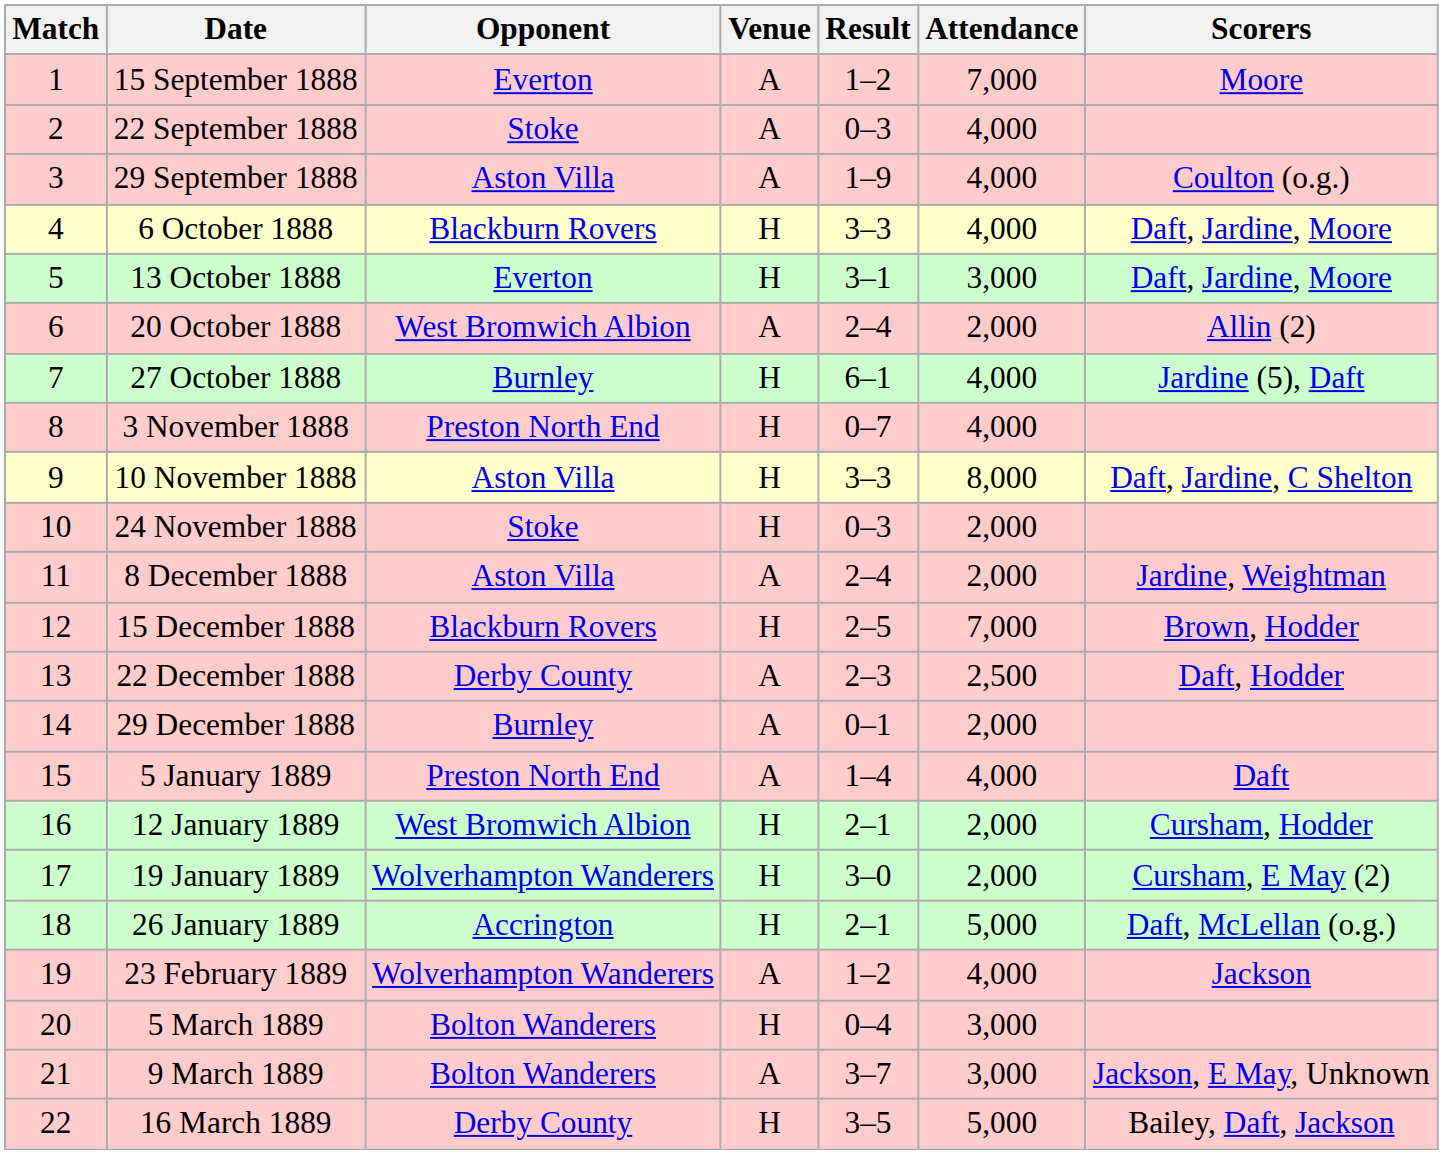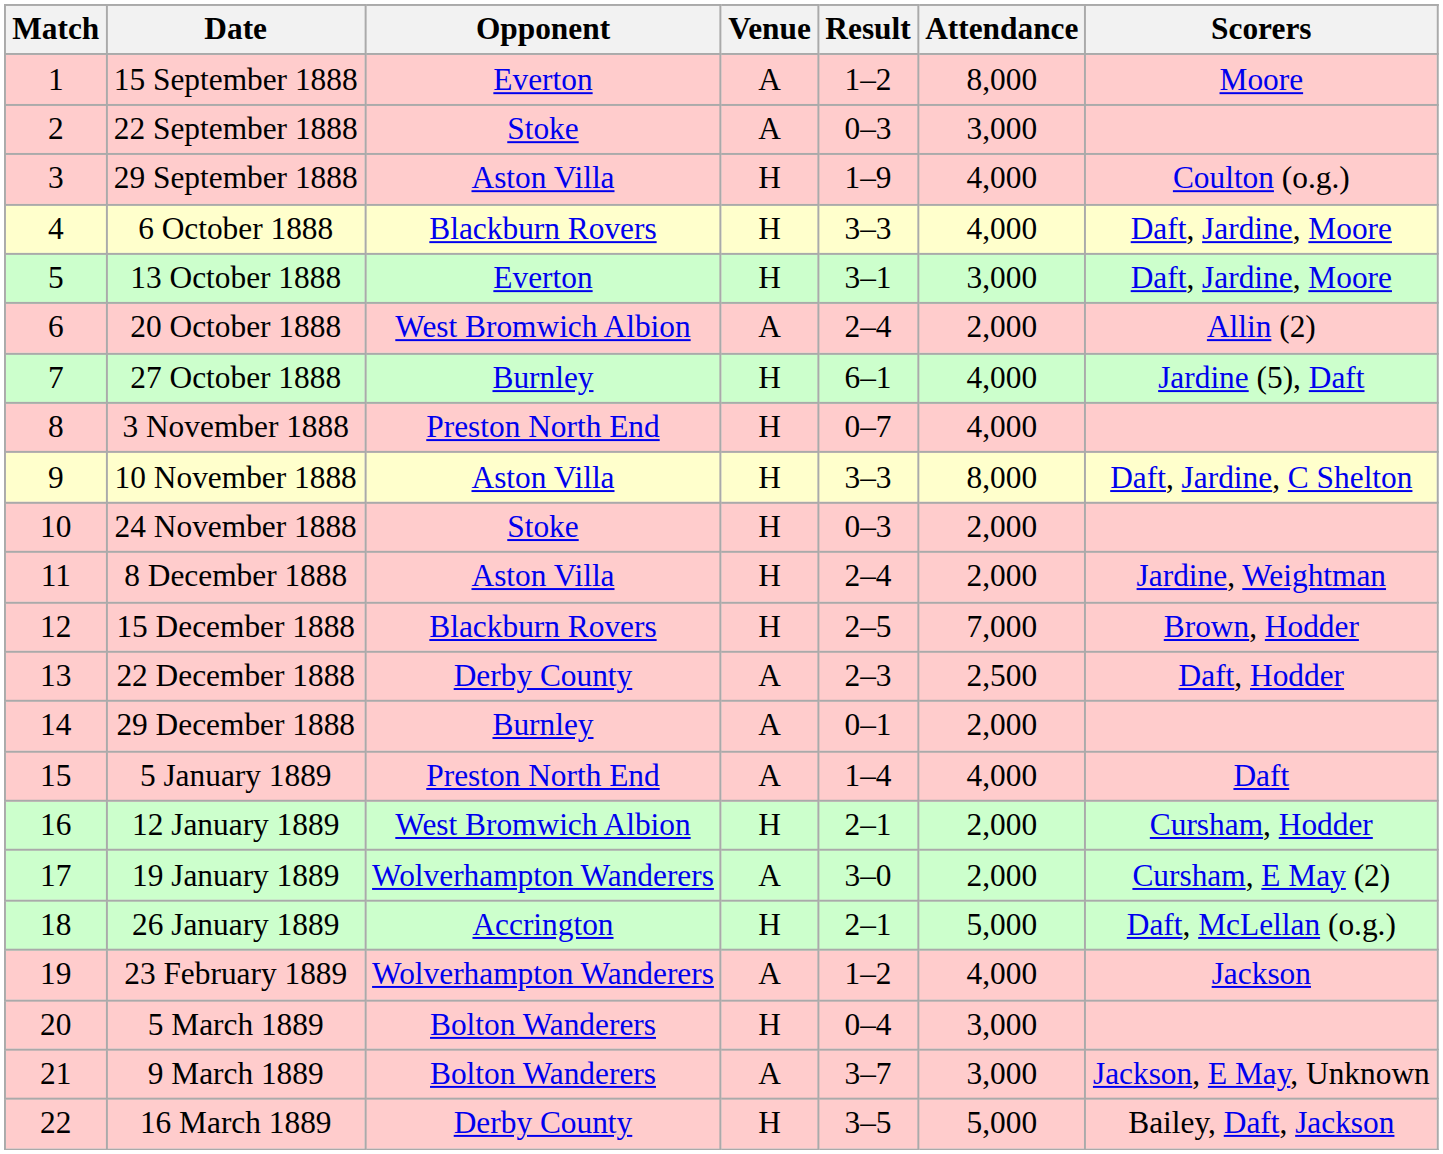 <table class="wikitable" style="font-size:100%; text-align:center">
 <tr>
 <th>Match</th>
 <th>Date</th>
 <th>Opponent</th>
 <th>Venue</th>
 <th>Result</th>
 <th>Attendance</th>
 <th>Scorers</th>
 </tr>
 <tr style="background-color: #FFCCCC;">
 <td>1</td>
 <td>15 September 1888</td>
 <td><a href='#'>Everton</a></td>
 <td>A</td>
 <td>1–2</td>
-<td>7,000</td>
+<td>8,000</td>
 <td><a href='#'>Moore</a></td>
 </tr>
 <tr style="background-color: #FFCCCC;">
 <td>2</td>
 <td>22 September 1888</td>
 <td><a href='#'>Stoke</a></td>
 <td>A</td>
 <td>0–3</td>
-<td>4,000</td>
+<td>3,000</td>
 <td></td>
 </tr>
 <tr style="background-color: #FFCCCC;">
 <td>3</td>
 <td>29 September 1888</td>
 <td><a href='#'>Aston Villa</a></td>
-<td>A</td>
+<td>H</td>
 <td>1–9</td>
 <td>4,000</td>
 <td><a href='#'>Coulton</a> (o.g.)</td>
 </tr>
 <tr style="background-color: #FFFFCC;">
 <td>4</td>
 <td>6 October 1888</td>
 <td><a href='#'>Blackburn Rovers</a></td>
 <td>H</td>
 <td>3–3</td>
 <td>4,000</td>
 <td><a href='#'>Daft</a>, <a href='#'>Jardine</a>, <a href='#'>Moore</a></td>
 </tr>
 <tr style="background-color: #CCFFCC;">
 <td>5</td>
 <td>13 October 1888</td>
 <td><a href='#'>Everton</a></td>
 <td>H</td>
 <td>3–1</td>
 <td>3,000</td>
 <td><a href='#'>Daft</a>, <a href='#'>Jardine</a>, <a href='#'>Moore</a></td>
 </tr>
 <tr style="background-color: #FFCCCC;">
 <td>6</td>
 <td>20 October 1888</td>
 <td><a href='#'>West Bromwich Albion</a></td>
 <td>A</td>
 <td>2–4</td>
 <td>2,000</td>
 <td><a href='#'>Allin</a> (2)</td>
 </tr>
 <tr style="background-color: #CCFFCC;">
 <td>7</td>
 <td>27 October 1888</td>
 <td><a href='#'>Burnley</a></td>
 <td>H</td>
 <td>6–1</td>
 <td>4,000</td>
 <td><a href='#'>Jardine</a> (5), <a href='#'>Daft</a></td>
 </tr>
 <tr style="background-color: #FFCCCC;">
 <td>8</td>
 <td>3 November 1888</td>
 <td><a href='#'>Preston North End</a></td>
 <td>H</td>
 <td>0–7</td>
 <td>4,000</td>
 <td></td>
 </tr>
 <tr style="background-color: #FFFFCC;">
 <td>9</td>
 <td>10 November 1888</td>
 <td><a href='#'>Aston Villa</a></td>
 <td>H</td>
 <td>3–3</td>
 <td>8,000</td>
 <td><a href='#'>Daft</a>, <a href='#'>Jardine</a>, <a href='#'>C Shelton</a></td>
 </tr>
 <tr style="background-color: #FFCCCC;">
 <td>10</td>
 <td>24 November 1888</td>
 <td><a href='#'>Stoke</a></td>
 <td>H</td>
 <td>0–3</td>
 <td>2,000</td>
 <td></td>
 </tr>
 <tr style="background-color: #FFCCCC;">
 <td>11</td>
 <td>8 December 1888</td>
 <td><a href='#'>Aston Villa</a></td>
-<td>A</td>
+<td>H</td>
 <td>2–4</td>
 <td>2,000</td>
 <td><a href='#'>Jardine</a>, <a href='#'>Weightman</a></td>
 </tr>
 <tr style="background-color: #FFCCCC;">
 <td>12</td>
 <td>15 December 1888</td>
 <td><a href='#'>Blackburn Rovers</a></td>
 <td>H</td>
 <td>2–5</td>
 <td>7,000</td>
 <td><a href='#'>Brown</a>, <a href='#'>Hodder</a></td>
 </tr>
 <tr style="background-color: #FFCCCC;">
 <td>13</td>
 <td>22 December 1888</td>
 <td><a href='#'>Derby County</a></td>
 <td>A</td>
 <td>2–3</td>
 <td>2,500</td>
 <td><a href='#'>Daft</a>, <a href='#'>Hodder</a></td>
 </tr>
 <tr style="background-color: #FFCCCC;">
 <td>14</td>
 <td>29 December 1888</td>
 <td><a href='#'>Burnley</a></td>
 <td>A</td>
 <td>0–1</td>
 <td>2,000</td>
 <td></td>
 </tr>
 <tr style="background-color: #FFCCCC;">
 <td>15</td>
 <td>5 January 1889</td>
 <td><a href='#'>Preston North End</a></td>
 <td>A</td>
 <td>1–4</td>
 <td>4,000</td>
 <td><a href='#'>Daft</a></td>
 </tr>
 <tr style="background-color: #CCFFCC;">
 <td>16</td>
 <td>12 January 1889</td>
 <td><a href='#'>West Bromwich Albion</a></td>
 <td>H</td>
 <td>2–1</td>
 <td>2,000</td>
 <td><a href='#'>Cursham</a>, <a href='#'>Hodder</a></td>
 </tr>
 <tr style="background-color: #CCFFCC;">
 <td>17</td>
 <td>19 January 1889</td>
 <td><a href='#'>Wolverhampton Wanderers</a></td>
-<td>H</td>
+<td>A</td>
 <td>3–0</td>
 <td>2,000</td>
 <td><a href='#'>Cursham</a>, <a href='#'>E May</a> (2)</td>
 </tr>
 <tr style="background-color: #CCFFCC;">
 <td>18</td>
 <td>26 January 1889</td>
 <td><a href='#'>Accrington</a></td>
 <td>H</td>
 <td>2–1</td>
 <td>5,000</td>
 <td><a href='#'>Daft</a>, <a href='#'>McLellan</a> (o.g.)</td>
 </tr>
 <tr style="background-color: #FFCCCC;">
 <td>19</td>
 <td>23 February 1889</td>
 <td><a href='#'>Wolverhampton Wanderers</a></td>
 <td>A</td>
 <td>1–2</td>
 <td>4,000</td>
 <td><a href='#'>Jackson</a></td>
 </tr>
 <tr style="background-color: #FFCCCC;">
 <td>20</td>
 <td>5 March 1889</td>
 <td><a href='#'>Bolton Wanderers</a></td>
 <td>H</td>
 <td>0–4</td>
 <td>3,000</td>
 <td></td>
 </tr>
 <tr style="background-color: #FFCCCC;">
 <td>21</td>
 <td>9 March 1889</td>
 <td><a href='#'>Bolton Wanderers</a></td>
 <td>A</td>
 <td>3–7</td>
 <td>3,000</td>
 <td><a href='#'>Jackson</a>, <a href='#'>E May</a>, Unknown</td>
 </tr>
 <tr style="background-color: #FFCCCC;">
 <td>22</td>
 <td>16 March 1889</td>
 <td><a href='#'>Derby County</a></td>
 <td>H</td>
 <td>3–5</td>
 <td>5,000</td>
 <td>Bailey, <a href='#'>Daft</a>, <a href='#'>Jackson</a></td>
 </tr>
 </table>
